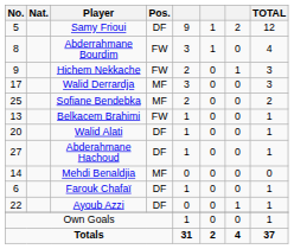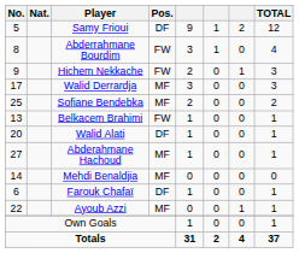 <table class="wikitable sortable alternance"  style="font-size:85%; text-align:center; line-height:14px; width:60%;">
 <tr>
 <th width=10>No.</th>
 <th width=10>Nat.</th>
 <th width=140>Player</th>
 <th width=10>Pos.</th>
 <th width=40></th>
 <th width=40></th>
 <th width=40></th>
 <th width=10>TOTAL</th>
 </tr>
 <tr>
 <td>5</td>
 <td></td>
 <td><a href='#'>Samy Frioui</a></td>
 <td>DF</td>
 <td>9</td>
 <td>1</td>
 <td>2</td>
 <td>12</td>
 </tr>
 <tr>
 <td>8</td>
 <td></td>
 <td><a href='#'>Abderrahmane Bourdim</a></td>
 <td>FW</td>
 <td>3</td>
 <td>1</td>
 <td>0</td>
 <td>4</td>
 </tr>
 <tr>
 <td>9</td>
 <td></td>
 <td><a href='#'>Hichem Nekkache</a></td>
 <td>FW</td>
 <td>2</td>
 <td>0</td>
 <td>1</td>
 <td>3</td>
 </tr>
 <tr>
 <td>17</td>
 <td></td>
 <td><a href='#'>Walid Derrardja</a></td>
 <td>MF</td>
 <td>3</td>
 <td>0</td>
 <td>0</td>
 <td>3</td>
 </tr>
 <tr>
 <td>25</td>
 <td></td>
 <td><a href='#'>Sofiane Bendebka</a></td>
 <td>MF</td>
 <td>2</td>
 <td>0</td>
 <td>0</td>
 <td>2</td>
 </tr>
 <tr>
 <td>13</td>
 <td></td>
 <td><a href='#'>Belkacem Brahimi</a></td>
 <td>FW</td>
 <td>1</td>
 <td>0</td>
 <td>0</td>
 <td>1</td>
 </tr>
 <tr>
 <td>20</td>
 <td></td>
 <td><a href='#'>Walid Alati</a></td>
 <td>DF</td>
 <td>1</td>
 <td>0</td>
 <td>0</td>
 <td>1</td>
 </tr>
 <tr>
 <td>27</td>
 <td></td>
 <td><a href='#'>Abderahmane Hachoud</a></td>
-<td>DF</td>
+<td>MF</td>
 <td>1</td>
 <td>0</td>
 <td>0</td>
 <td>1</td>
 </tr>
 <tr>
 <td>14</td>
 <td></td>
 <td><a href='#'>Mehdi Benaldjia</a></td>
 <td>MF</td>
 <td>0</td>
 <td>0</td>
 <td>0</td>
 <td>0</td>
 </tr>
 <tr>
 <td>6</td>
 <td></td>
 <td><a href='#'>Farouk Chafaï</a></td>
 <td>DF</td>
 <td>1</td>
 <td>0</td>
 <td>0</td>
 <td>1</td>
 </tr>
 <tr>
 <td>22</td>
 <td></td>
 <td><a href='#'>Ayoub Azzi</a></td>
-<td>DF</td>
+<td>MF</td>
 <td>0</td>
 <td>0</td>
 <td>1</td>
 <td>1</td>
 </tr>
 <tr>
 </tr>
 <tr class="sortbottom">
 <td colspan="4">Own Goals</td>
 <td>1</td>
 <td>0</td>
 <td>0</td>
 <td>1</td>
 </tr>
 <tr class="sortbottom">
 <td colspan="4"><strong>Totals</strong></td>
 <td><strong>31</strong></td>
 <td><strong>2</strong></td>
 <td><strong>4</strong></td>
 <td><strong>37</strong></td>
 </tr>
 </table>
